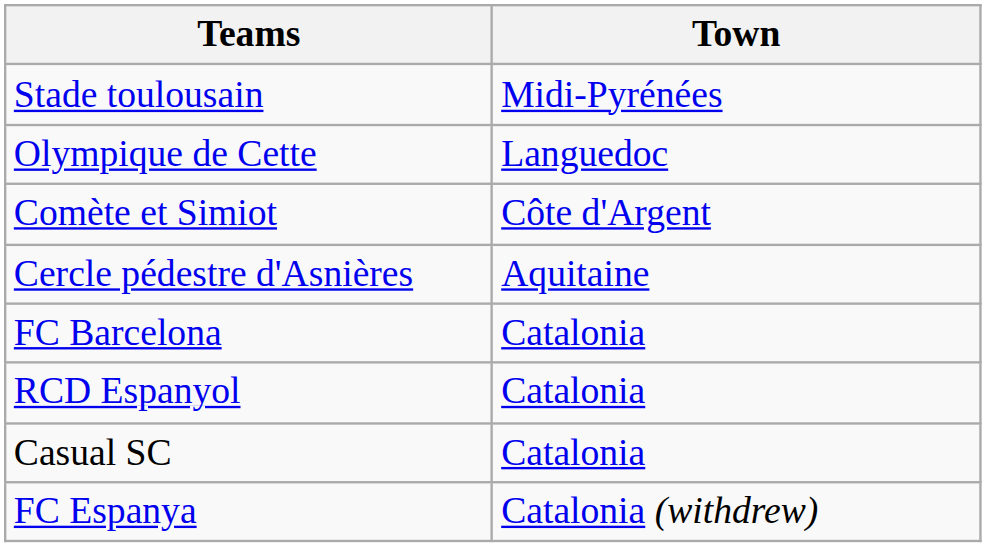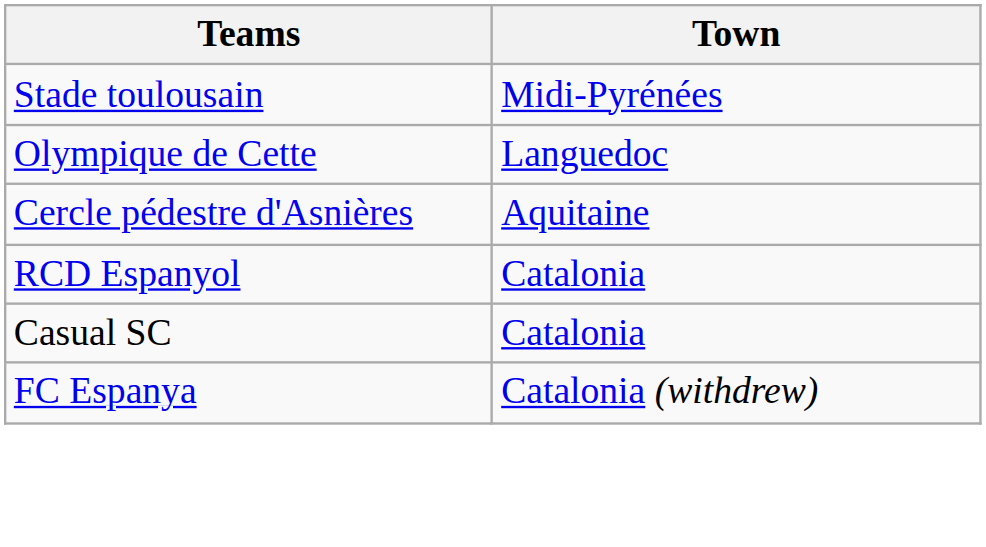 <table class="wikitable">
 <tr>
 <th width=200px>Teams</th>
 <th width=200px>Town</th>
 </tr>
 <tr>
 <td><a href='#'>Stade toulousain</a></td>
 <td><a href='#'>Midi-Pyrénées</a></td>
 </tr>
 <tr>
 <td><a href='#'>Olympique de Cette</a></td>
 <td><a href='#'>Languedoc</a></td>
 </tr>
 <tr>
-<td><a href='#'>Comète et Simiot</a></td>
-<td><a href='#'>Côte d'Argent</a></td>
-</tr>
-<tr>
 <td><a href='#'>Cercle pédestre d'Asnières</a></td>
 <td><a href='#'>Aquitaine</a></td>
-</tr>
-<tr>
-<td><a href='#'>FC Barcelona</a></td>
-<td><a href='#'>Catalonia</a></td>
 </tr>
 <tr>
 <td><a href='#'>RCD Espanyol</a></td>
 <td><a href='#'>Catalonia</a></td>
 </tr>
 <tr>
 <td>Casual SC</td>
 <td><a href='#'>Catalonia</a></td>
 </tr>
 <tr>
 <td><a href='#'>FC Espanya</a></td>
 <td><a href='#'>Catalonia</a> <em>(withdrew)</em></td>
 </tr>
 </table>
